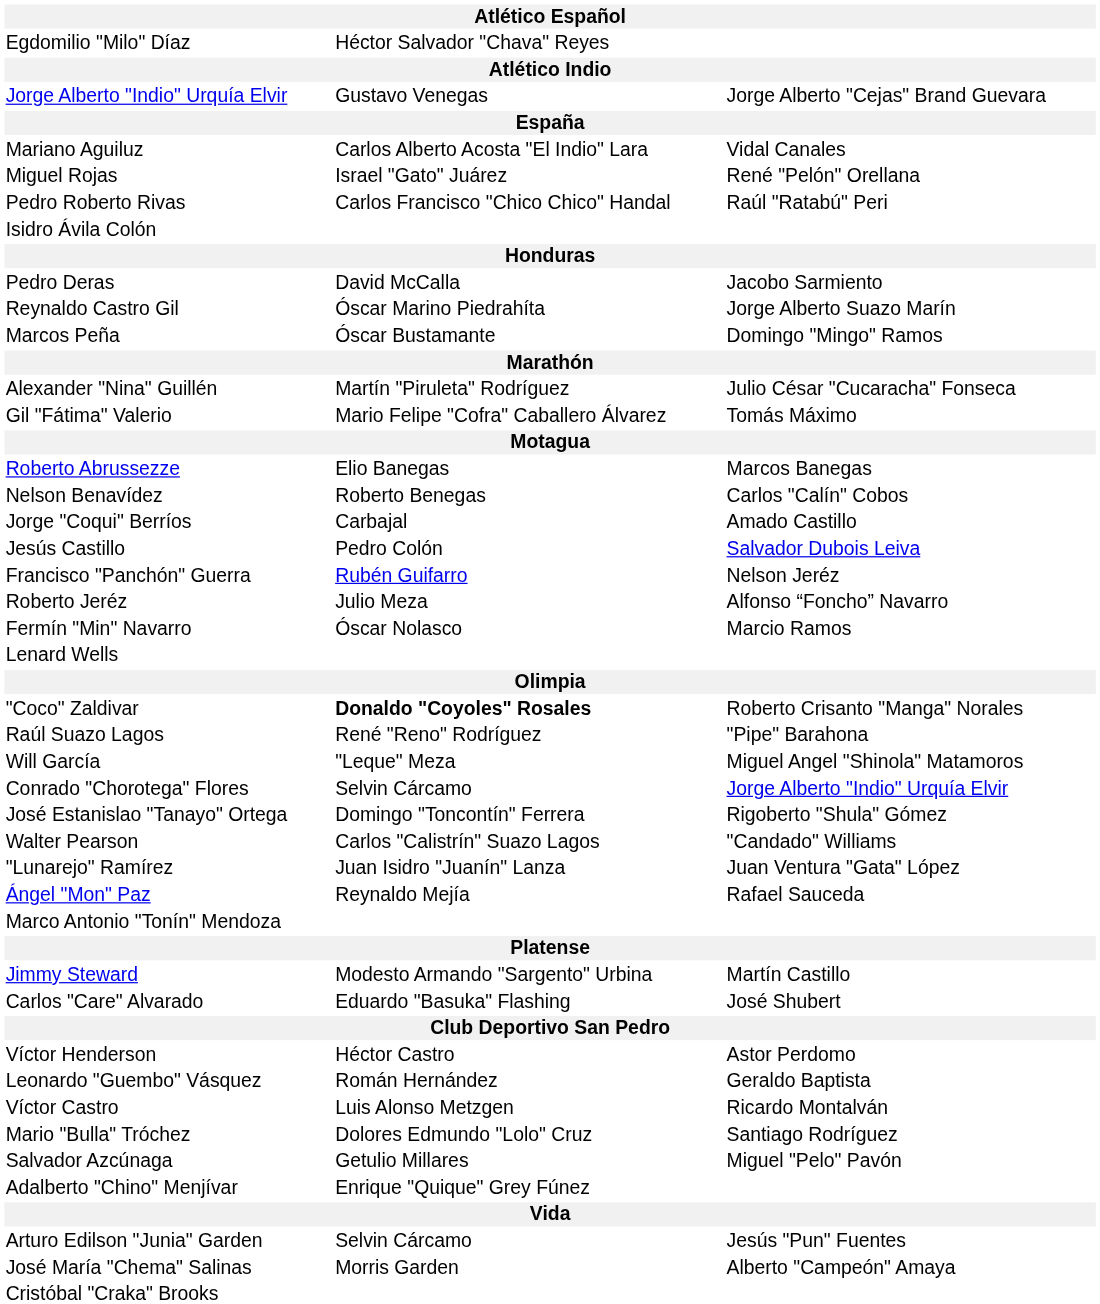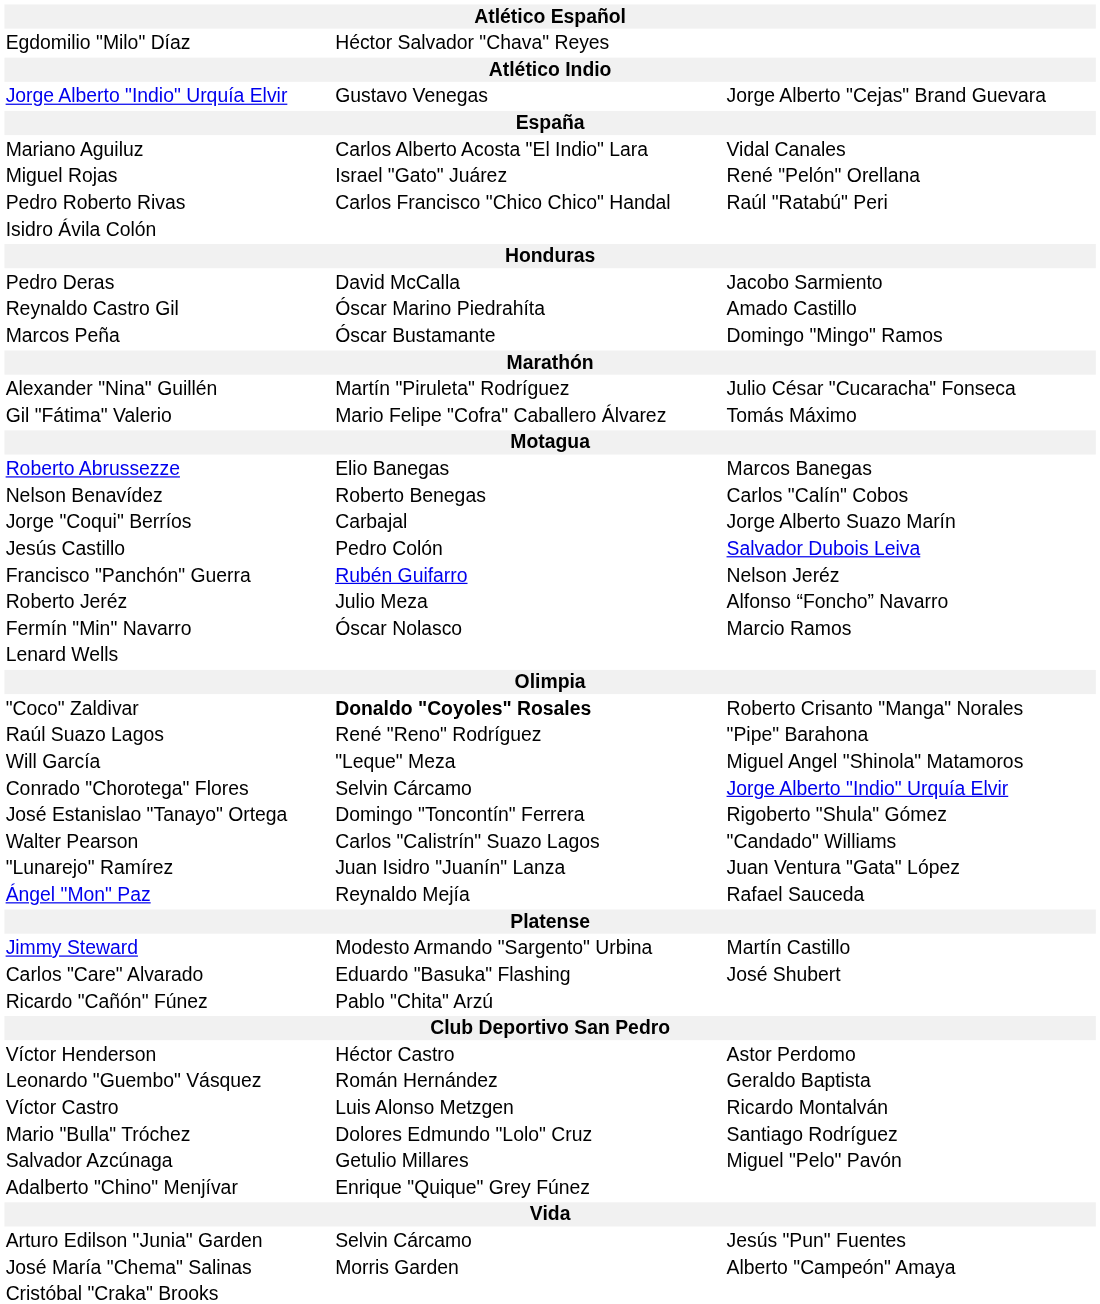 <table border="0">
 <tr bgcolor="f1f1f1">
 <th width="900" colspan="3">Atlético Español</th>
 </tr>
 <tr>
 <td> Egdomilio "Milo" Díaz</td>
 <td> Héctor Salvador "Chava" Reyes</td>
 <td></td>
 </tr>
 <tr bgcolor="f1f1f1">
 <th colspan="3">Atlético Indio</th>
 </tr>
 <tr>
 <td> <a href='#'>Jorge Alberto "Indio" Urquía Elvir</a></td>
 <td> Gustavo Venegas</td>
 <td> Jorge Alberto "Cejas" Brand Guevara</td>
 </tr>
 <tr bgcolor="f1f1f1">
 <th colspan="3">España</th>
 </tr>
 <tr>
 <td> Mariano Aguiluz</td>
 <td> Carlos Alberto Acosta "El Indio" Lara</td>
 <td> Vidal Canales</td>
 </tr>
 <tr>
 <td> Miguel Rojas</td>
 <td> Israel "Gato" Juárez</td>
 <td> René "Pelón" Orellana</td>
 </tr>
 <tr>
 <td> Pedro Roberto Rivas</td>
 <td> Carlos Francisco "Chico Chico" Handal</td>
 <td> Raúl "Ratabú" Peri</td>
 </tr>
 <tr>
 <td> Isidro Ávila Colón</td>
 <td></td>
 <td></td>
 </tr>
 <tr bgcolor="f1f1f1">
 <th colspan="3">Honduras</th>
 </tr>
 <tr>
 <td> Pedro Deras</td>
 <td> David McCalla</td>
 <td> Jacobo Sarmiento</td>
 </tr>
 <tr>
 <td> Reynaldo Castro Gil</td>
 <td> Óscar Marino Piedrahíta</td>
-<td> Jorge Alberto Suazo Marín</td>
+<td> Amado Castillo</td>
 </tr>
 <tr>
 <td> Marcos Peña</td>
 <td> Óscar Bustamante</td>
 <td> Domingo "Mingo" Ramos</td>
 </tr>
 <tr bgcolor="f1f1f1">
 <th colspan="3">Marathón</th>
 </tr>
 <tr>
 <td> Alexander "Nina" Guillén</td>
 <td> Martín "Piruleta" Rodríguez</td>
 <td> Julio César "Cucaracha" Fonseca</td>
 </tr>
 <tr>
 <td> Gil "Fátima" Valerio</td>
 <td> Mario Felipe "Cofra" Caballero Álvarez</td>
 <td> Tomás Máximo</td>
 </tr>
 <tr bgcolor="f1f1f1">
 <th colspan="3">Motagua</th>
 </tr>
 <tr>
 <td> <a href='#'>Roberto Abrussezze</a></td>
 <td> Elio Banegas</td>
 <td> Marcos Banegas</td>
 </tr>
 <tr>
 <td> Nelson Benavídez</td>
 <td> Roberto Benegas</td>
 <td> Carlos "Calín" Cobos</td>
 </tr>
 <tr>
 <td> Jorge "Coqui" Berríos</td>
 <td> Carbajal</td>
-<td> Amado Castillo</td>
+<td> Jorge Alberto Suazo Marín</td>
 </tr>
 <tr>
 <td> Jesús Castillo</td>
 <td> Pedro Colón</td>
 <td> <a href='#'>Salvador Dubois Leiva</a></td>
 </tr>
 <tr>
 <td> Francisco "Panchón" Guerra</td>
 <td> <a href='#'>Rubén Guifarro</a></td>
 <td> Nelson Jeréz</td>
 </tr>
 <tr>
 <td> Roberto Jeréz</td>
 <td> Julio Meza</td>
 <td> Alfonso “Foncho” Navarro</td>
 </tr>
 <tr>
 <td> Fermín "Min" Navarro</td>
 <td> Óscar Nolasco</td>
 <td> Marcio Ramos</td>
 </tr>
 <tr>
 <td> Lenard Wells</td>
 <td></td>
 <td></td>
 </tr>
 <tr bgcolor="f1f1f1">
 <th colspan="3">Olimpia</th>
 </tr>
 <tr>
 <td> "Coco" Zaldivar</td>
 <td><strong> Donaldo "Coyoles" Rosales</strong></td>
 <td> Roberto Crisanto "Manga" Norales</td>
 </tr>
 <tr>
 <td> Raúl Suazo Lagos</td>
 <td> René "Reno" Rodríguez</td>
 <td> "Pipe" Barahona</td>
 </tr>
 <tr>
 <td> Will García</td>
 <td> "Leque" Meza</td>
 <td> Miguel Angel "Shinola" Matamoros</td>
 </tr>
 <tr>
 <td> Conrado "Chorotega" Flores</td>
 <td> Selvin Cárcamo</td>
 <td>  <a href='#'>Jorge Alberto "Indio" Urquía Elvir</a></td>
 </tr>
 <tr>
 <td> José Estanislao "Tanayo" Ortega</td>
 <td> Domingo "Toncontín" Ferrera</td>
 <td> Rigoberto "Shula" Gómez</td>
 </tr>
 <tr>
 <td> Walter Pearson</td>
 <td> Carlos "Calistrín" Suazo Lagos</td>
 <td> "Candado" Williams</td>
 </tr>
 <tr>
 <td> "Lunarejo" Ramírez</td>
 <td> Juan Isidro "Juanín" Lanza</td>
 <td> Juan Ventura "Gata" López</td>
 </tr>
 <tr>
 <td> <a href='#'>Ángel "Mon" Paz</a></td>
 <td> Reynaldo Mejía</td>
 <td> Rafael Sauceda</td>
 </tr>
-<tr>
-<td> Marco Antonio "Tonín" Mendoza</td>
-<td></td>
-<td></td>
-</tr>
 <tr bgcolor="f1f1f1">
 <th colspan="3">Platense</th>
 </tr>
 <tr>
 <td> <a href='#'>Jimmy Steward</a></td>
 <td> Modesto Armando "Sargento" Urbina</td>
 <td> Martín Castillo</td>
 </tr>
 <tr>
 <td> Carlos "Care" Alvarado</td>
 <td> Eduardo "Basuka" Flashing</td>
 <td> José Shubert</td>
+</tr>
+<tr>
+<td> Ricardo "Cañón" Fúnez</td>
+<td> Pablo "Chita" Arzú</td>
+<td></td>
 </tr>
 <tr bgcolor="f1f1f1">
 <th colspan="3">Club Deportivo San Pedro</th>
 </tr>
 <tr>
 <td> Víctor Henderson</td>
 <td> Héctor Castro</td>
 <td> Astor Perdomo</td>
 </tr>
 <tr>
 <td> Leonardo "Guembo" Vásquez</td>
 <td> Román Hernández</td>
 <td> Geraldo Baptista</td>
 </tr>
 <tr>
 <td> Víctor Castro</td>
 <td> Luis Alonso Metzgen</td>
 <td> Ricardo Montalván</td>
 </tr>
 <tr>
 <td> Mario "Bulla" Tróchez</td>
 <td> Dolores Edmundo "Lolo" Cruz</td>
 <td> Santiago Rodríguez</td>
 </tr>
 <tr>
 <td> Salvador Azcúnaga</td>
 <td> Getulio Millares</td>
 <td> Miguel "Pelo" Pavón</td>
 </tr>
 <tr>
 <td> Adalberto "Chino" Menjívar</td>
 <td> Enrique "Quique" Grey Fúnez</td>
 <td></td>
 </tr>
 <tr bgcolor="f1f1f1">
 <th colspan="3">Vida</th>
 </tr>
 <tr>
 <td> Arturo Edilson "Junia" Garden</td>
 <td> Selvin Cárcamo</td>
 <td> Jesús "Pun" Fuentes</td>
 </tr>
 <tr>
 <td> José María "Chema" Salinas</td>
 <td> Morris Garden</td>
 <td> Alberto "Campeón" Amaya</td>
 </tr>
 <tr>
 <td> Cristóbal "Craka" Brooks</td>
 </tr>
 </table>
